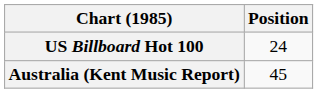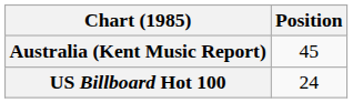 <table class="wikitable sortable plainrowheaders">
 <tr>
 <th>Chart (1985)</th>
 <th>Position</th>
 </tr>
 <tr>
+<th scope="row">Australia (Kent Music Report)</th>
+<td style="text-align:center;">45</td>
+</tr>
+<tr>
 <th scope="row">US <em>Billboard</em> Hot 100</th>
 <td style="text-align:center;">24</td>
 </tr>
-<tr>
-<th scope="row">Australia (Kent Music Report)</th>
-<td style="text-align:center;">45</td>
-</tr>
 </table>
